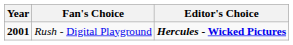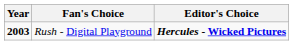 <table class="wikitable">
 <tr>
 <th>Year</th>
 <th>Fan's Choice</th>
 <th>Editor's Choice</th>
 </tr>
 <tr>
-<td><strong>2001</strong></td>
+<td><strong>2003</strong></td>
 <td><em>Rush</em> - <a href='#'>Digital Playground</a></td>
 <td><strong><em>Hercules</em> - <a href='#'>Wicked Pictures</a></strong></td>
 </tr>
 </table>
